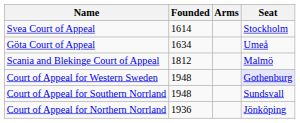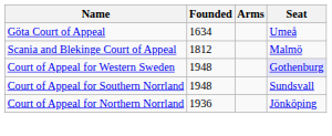 <table class="wikitable">
 <tr>
 <th>Name</th>
 <th>Founded</th>
 <th>Arms</th>
 <th>Seat</th>
-</tr>
-<tr>
-<td><a href='#'>Svea Court of Appeal</a></td>
-<td>1614</td>
-<td></td>
-<td><a href='#'>Stockholm</a></td>
 </tr>
 <tr>
 <td><a href='#'>Göta Court of Appeal</a></td>
 <td>1634</td>
 <td></td>
 <td><a href='#'>Umeå</a></td>
 </tr>
 <tr>
 <td><a href='#'>Scania and Blekinge Court of Appeal</a></td>
 <td>1812</td>
 <td></td>
 <td><a href='#'>Malmö</a></td>
 </tr>
 <tr>
 <td><a href='#'>Court of Appeal for Western Sweden</a></td>
 <td>1948</td>
 <td></td>
 <td style="background: lavender;"><a href='#'>Gothenburg</a></td>
 </tr>
 <tr>
 <td><a href='#'>Court of Appeal for Southern Norrland</a></td>
 <td>1948</td>
 <td></td>
 <td><a href='#'>Sundsvall</a></td>
 </tr>
 <tr>
 <td><a href='#'>Court of Appeal for Northern Norrland</a></td>
 <td>1936</td>
 <td></td>
 <td><a href='#'>Jönköping</a></td>
 </tr>
 </table>
